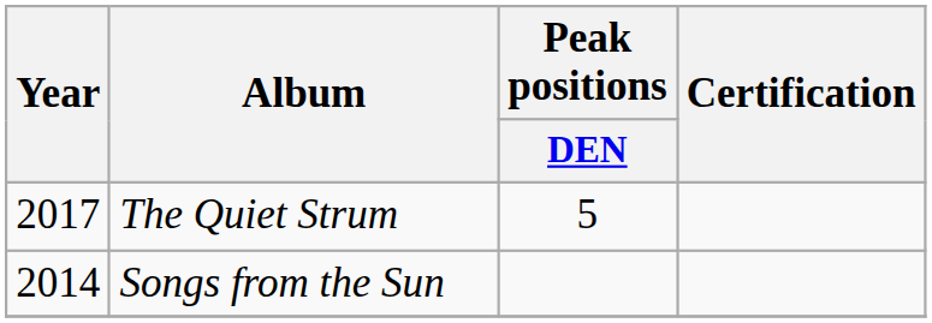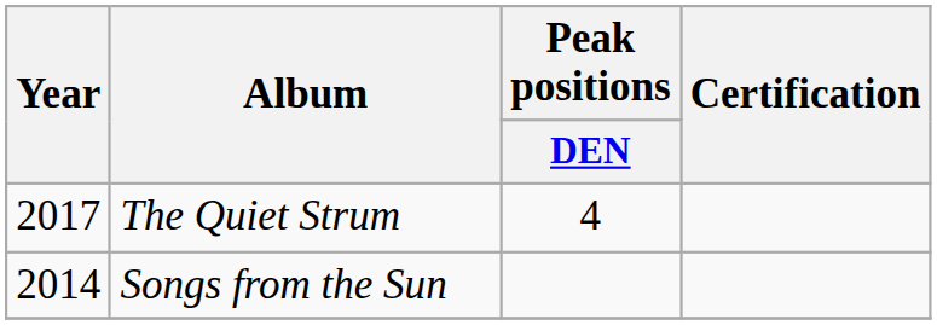 <table class="wikitable">
 <tr>
 <th rowspan="2" style="text-align:center; width:10px;">Year</th>
 <th rowspan="2" style="text-align:center; width:140px;">Album</th>
 <th style="text-align:center; width:20px;">Peak positions</th>
 <th rowspan="2" style="text-align:center; width:70px;">Certification</th>
 </tr>
 <tr>
 <th scope="col" style="width:3em;font-size:90%;"><a href='#'>DEN</a><br></th>
 </tr>
 <tr>
 <td style="text-align:center;">2017</td>
 <td><em>The Quiet Strum</em></td>
-<td style="text-align:center;">5</td>
+<td style="text-align:center;">4</td>
 <td style="text-align:center;"></td>
 </tr>
 <tr>
 <td style="text-align:center;">2014</td>
 <td><em>Songs from the Sun</em></td>
 <td style="text-align:center;"></td>
 <td style="text-align:center;"></td>
 </tr>
 <tr>
 </tr>
 </table>
